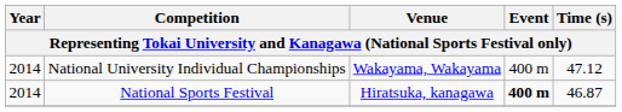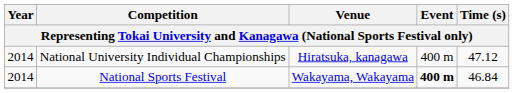 <table class="wikitable sortable" style=text-align:center>
 <tr>
 <th>Year</th>
 <th>Competition</th>
 <th>Venue</th>
 <th>Event</th>
 <th>Time (s)</th>
 </tr>
 <tr>
 <th colspan="6">Representing <a href='#'>Tokai University</a> and  <a href='#'>Kanagawa</a> (National Sports Festival only)</th>
 </tr>
 <tr>
 <td>2014</td>
 <td>National University Individual Championships</td>
-<td><a href='#'>Wakayama, Wakayama</a></td>
+<td><a href='#'>Hiratsuka, kanagawa</a></td>
 <td>400 m</td>
 <td>47.12</td>
 </tr>
 <tr>
 <td>2014</td>
 <td><a href='#'>National Sports Festival</a></td>
-<td><a href='#'>Hiratsuka, kanagawa</a></td>
+<td><a href='#'>Wakayama, Wakayama</a></td>
 <td><strong>400 m</strong></td>
-<td>46.87</td>
+<td>46.84</td>
 </tr>
 <tr>
 </tr>
 </table>
